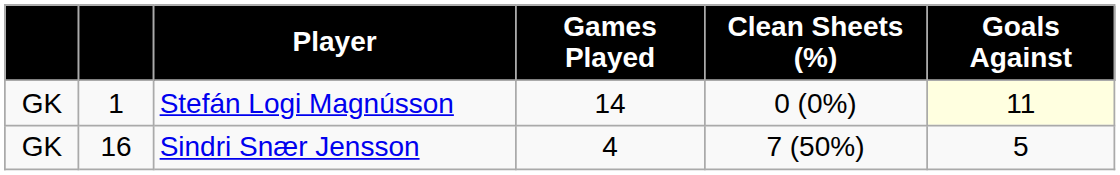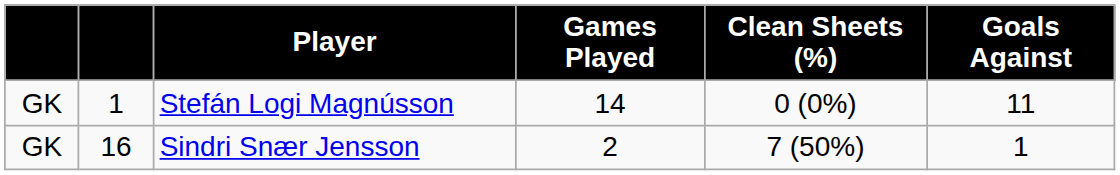 <table class="wikitable" style="text-align:center;">
 <tr>
 <th style="background:#000000; color:white; width:35px;"></th>
 <th style="background:#000000; color:white; width:35px;"></th>
 <th style="background:#000000; color:white; width:200px;">Player</th>
 <th style="background:#000000; color:white; width:100px;">Games Played</th>
 <th style="background:#000000; color:white; width:120px;">Clean Sheets (%)</th>
 <th style="background:#000000; color:white; width:100px;">Goals Against</th>
 </tr>
 <tr>
 <td>GK</td>
 <td>1</td>
 <td align=left> <a href='#'>Stefán Logi Magnússon</a></td>
 <td>14</td>
 <td>0 (0%)</td>
-<td style="background: lightyellow;">11</td>
+<td>11</td>
 </tr>
 <tr>
 <td>GK</td>
 <td>16</td>
 <td align=left> <a href='#'>Sindri Snær Jensson</a></td>
-<td>4</td>
+<td>2</td>
 <td>7 (50%)</td>
-<td>5</td>
+<td>1</td>
 </tr>
 </table>
